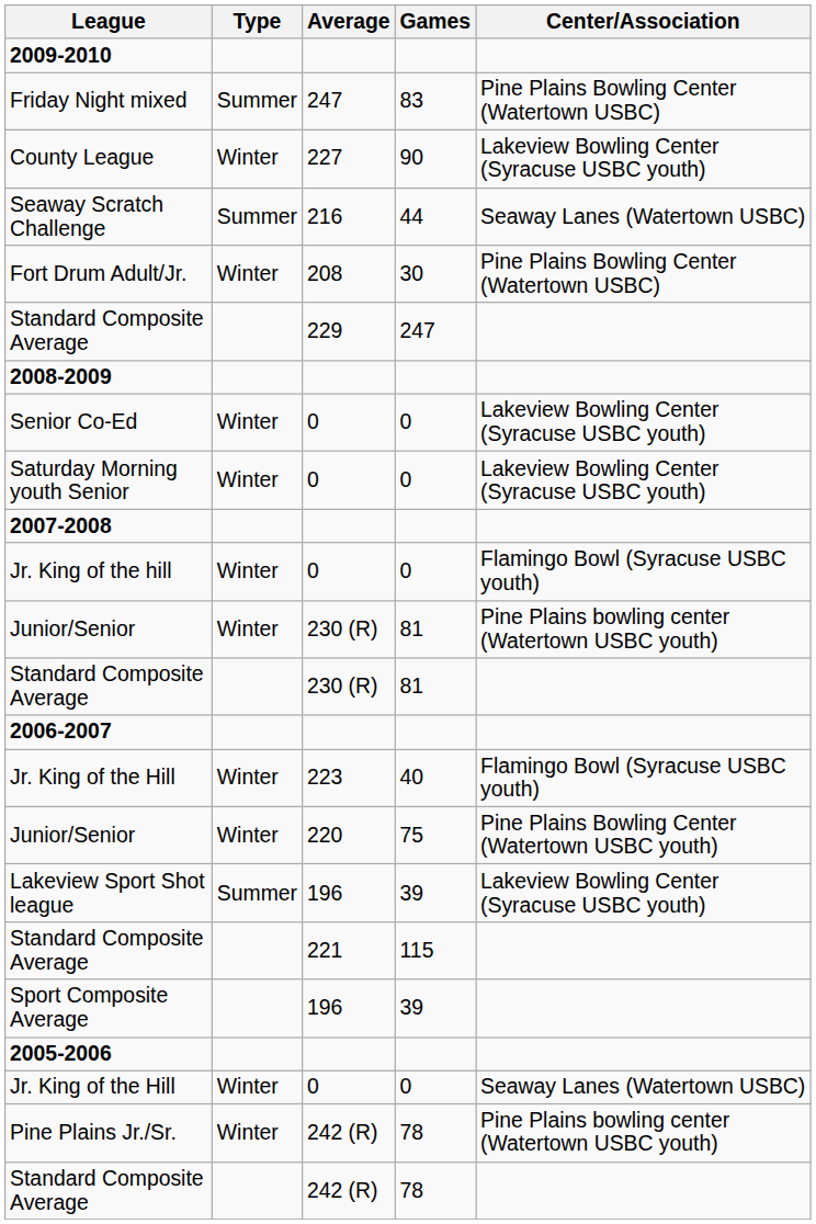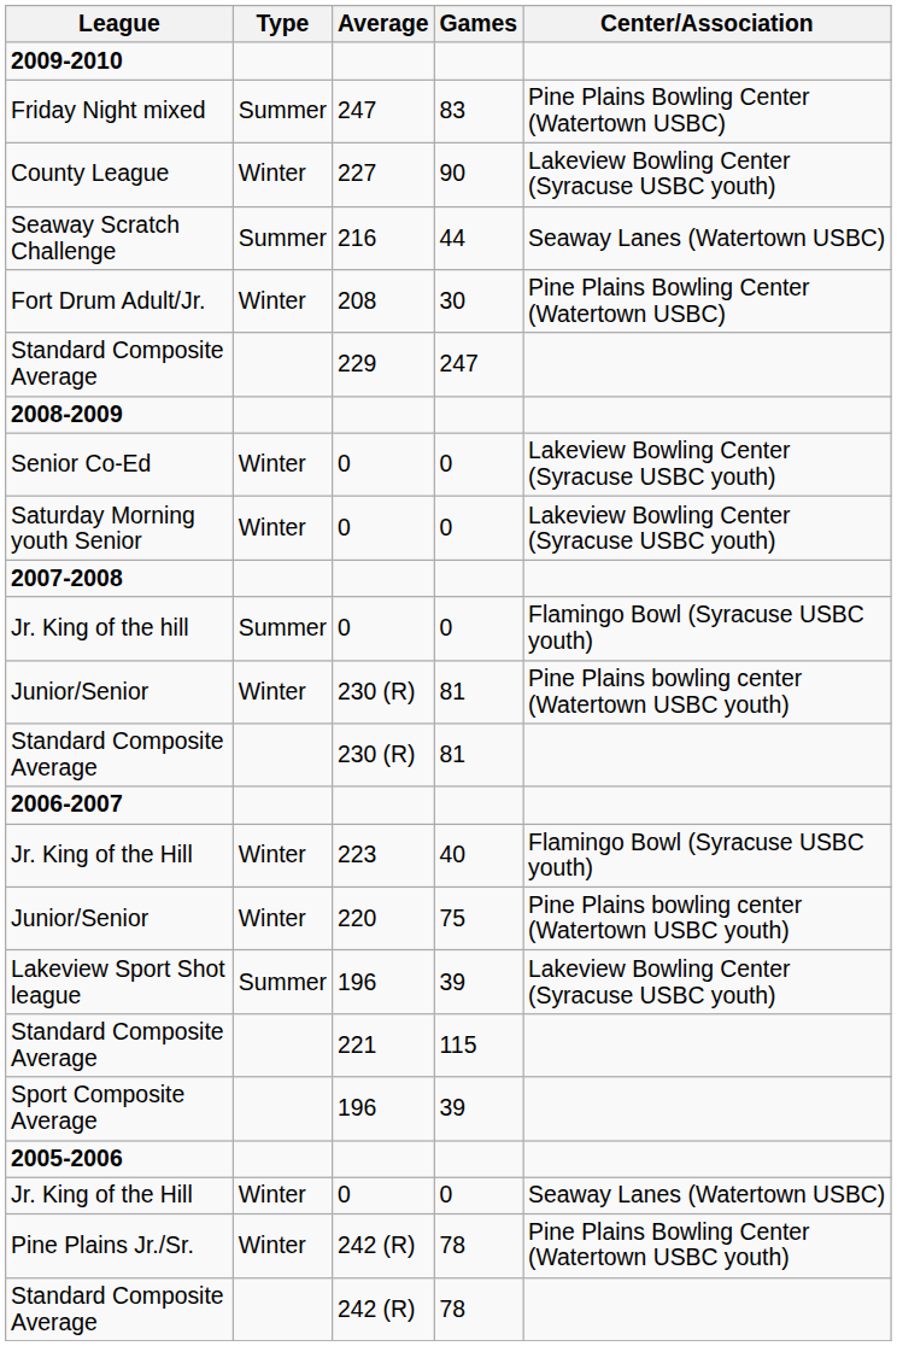 <table class="wikitable">
 <tr>
 <th>League</th>
 <th>Type</th>
 <th>Average</th>
 <th>Games</th>
 <th>Center/Association</th>
 </tr>
 <tr>
 <td><strong>2009-2010</strong></td>
 <td></td>
 <td></td>
 <td></td>
 <td></td>
 </tr>
 <tr>
 <td>Friday Night mixed</td>
 <td>Summer</td>
 <td>247</td>
 <td>83</td>
 <td>Pine Plains Bowling Center (Watertown USBC)</td>
 </tr>
 <tr>
 <td>County League</td>
 <td>Winter</td>
 <td>227</td>
 <td>90</td>
 <td>Lakeview Bowling Center (Syracuse USBC youth)</td>
 </tr>
 <tr>
 <td>Seaway Scratch Challenge</td>
 <td>Summer</td>
 <td>216</td>
 <td>44</td>
 <td>Seaway Lanes (Watertown USBC)</td>
 </tr>
 <tr>
 <td>Fort Drum Adult/Jr.</td>
 <td>Winter</td>
 <td>208</td>
 <td>30</td>
 <td>Pine Plains Bowling Center (Watertown USBC)</td>
 </tr>
 <tr>
 <td>Standard Composite Average</td>
 <td></td>
 <td>229</td>
 <td>247</td>
 <td></td>
 </tr>
 <tr>
 <td><strong>2008-2009</strong></td>
 <td></td>
 <td></td>
 <td></td>
 <td></td>
 </tr>
 <tr>
 <td>Senior Co-Ed</td>
 <td>Winter</td>
 <td>0</td>
 <td>0</td>
 <td>Lakeview Bowling Center (Syracuse USBC youth)</td>
 </tr>
 <tr>
 <td>Saturday Morning youth Senior</td>
 <td>Winter</td>
 <td>0</td>
 <td>0</td>
 <td>Lakeview Bowling Center (Syracuse USBC youth)</td>
 </tr>
 <tr>
 <td><strong>2007-2008</strong></td>
 <td></td>
 <td></td>
 <td></td>
 <td></td>
 </tr>
 <tr>
 <td>Jr. King of the hill</td>
-<td>Winter</td>
+<td>Summer</td>
 <td>0</td>
 <td>0</td>
 <td>Flamingo Bowl (Syracuse USBC youth)</td>
 </tr>
 <tr>
 <td>Junior/Senior</td>
 <td>Winter</td>
 <td>230 (R)</td>
 <td>81</td>
 <td>Pine Plains bowling center (Watertown USBC youth)</td>
 </tr>
 <tr>
 <td>Standard Composite Average</td>
 <td></td>
 <td>230 (R)</td>
 <td>81</td>
 <td></td>
 </tr>
 <tr>
 <td><strong>2006-2007</strong></td>
 <td></td>
 <td></td>
 <td></td>
 <td></td>
 </tr>
 <tr>
 <td>Jr. King of the Hill</td>
 <td>Winter</td>
 <td>223</td>
 <td>40</td>
 <td>Flamingo Bowl (Syracuse USBC youth)</td>
 </tr>
 <tr>
 <td>Junior/Senior</td>
 <td>Winter</td>
 <td>220</td>
 <td>75</td>
-<td>Pine Plains Bowling Center (Watertown USBC youth)</td>
+<td>Pine Plains bowling center (Watertown USBC youth)</td>
 </tr>
 <tr>
 <td>Lakeview Sport Shot league</td>
 <td>Summer</td>
 <td>196</td>
 <td>39</td>
 <td>Lakeview Bowling Center (Syracuse USBC youth)</td>
 </tr>
 <tr>
 <td>Standard Composite Average</td>
 <td></td>
 <td>221</td>
 <td>115</td>
 <td></td>
 </tr>
 <tr>
 <td>Sport Composite Average</td>
 <td></td>
 <td>196</td>
 <td>39</td>
 <td></td>
 </tr>
 <tr>
 <td><strong>2005-2006</strong></td>
 <td></td>
 <td></td>
 <td></td>
 <td></td>
 </tr>
 <tr>
 <td>Jr. King of the Hill</td>
 <td>Winter</td>
 <td>0</td>
 <td>0</td>
 <td>Seaway Lanes (Watertown USBC)</td>
 </tr>
 <tr>
 <td>Pine Plains Jr./Sr.</td>
 <td>Winter</td>
 <td>242 (R)</td>
 <td>78</td>
-<td>Pine Plains bowling center (Watertown USBC youth)</td>
+<td>Pine Plains Bowling Center (Watertown USBC youth)</td>
 </tr>
 <tr>
 <td>Standard Composite Average</td>
 <td></td>
 <td>242 (R)</td>
 <td>78</td>
 <td></td>
 </tr>
 </table>
